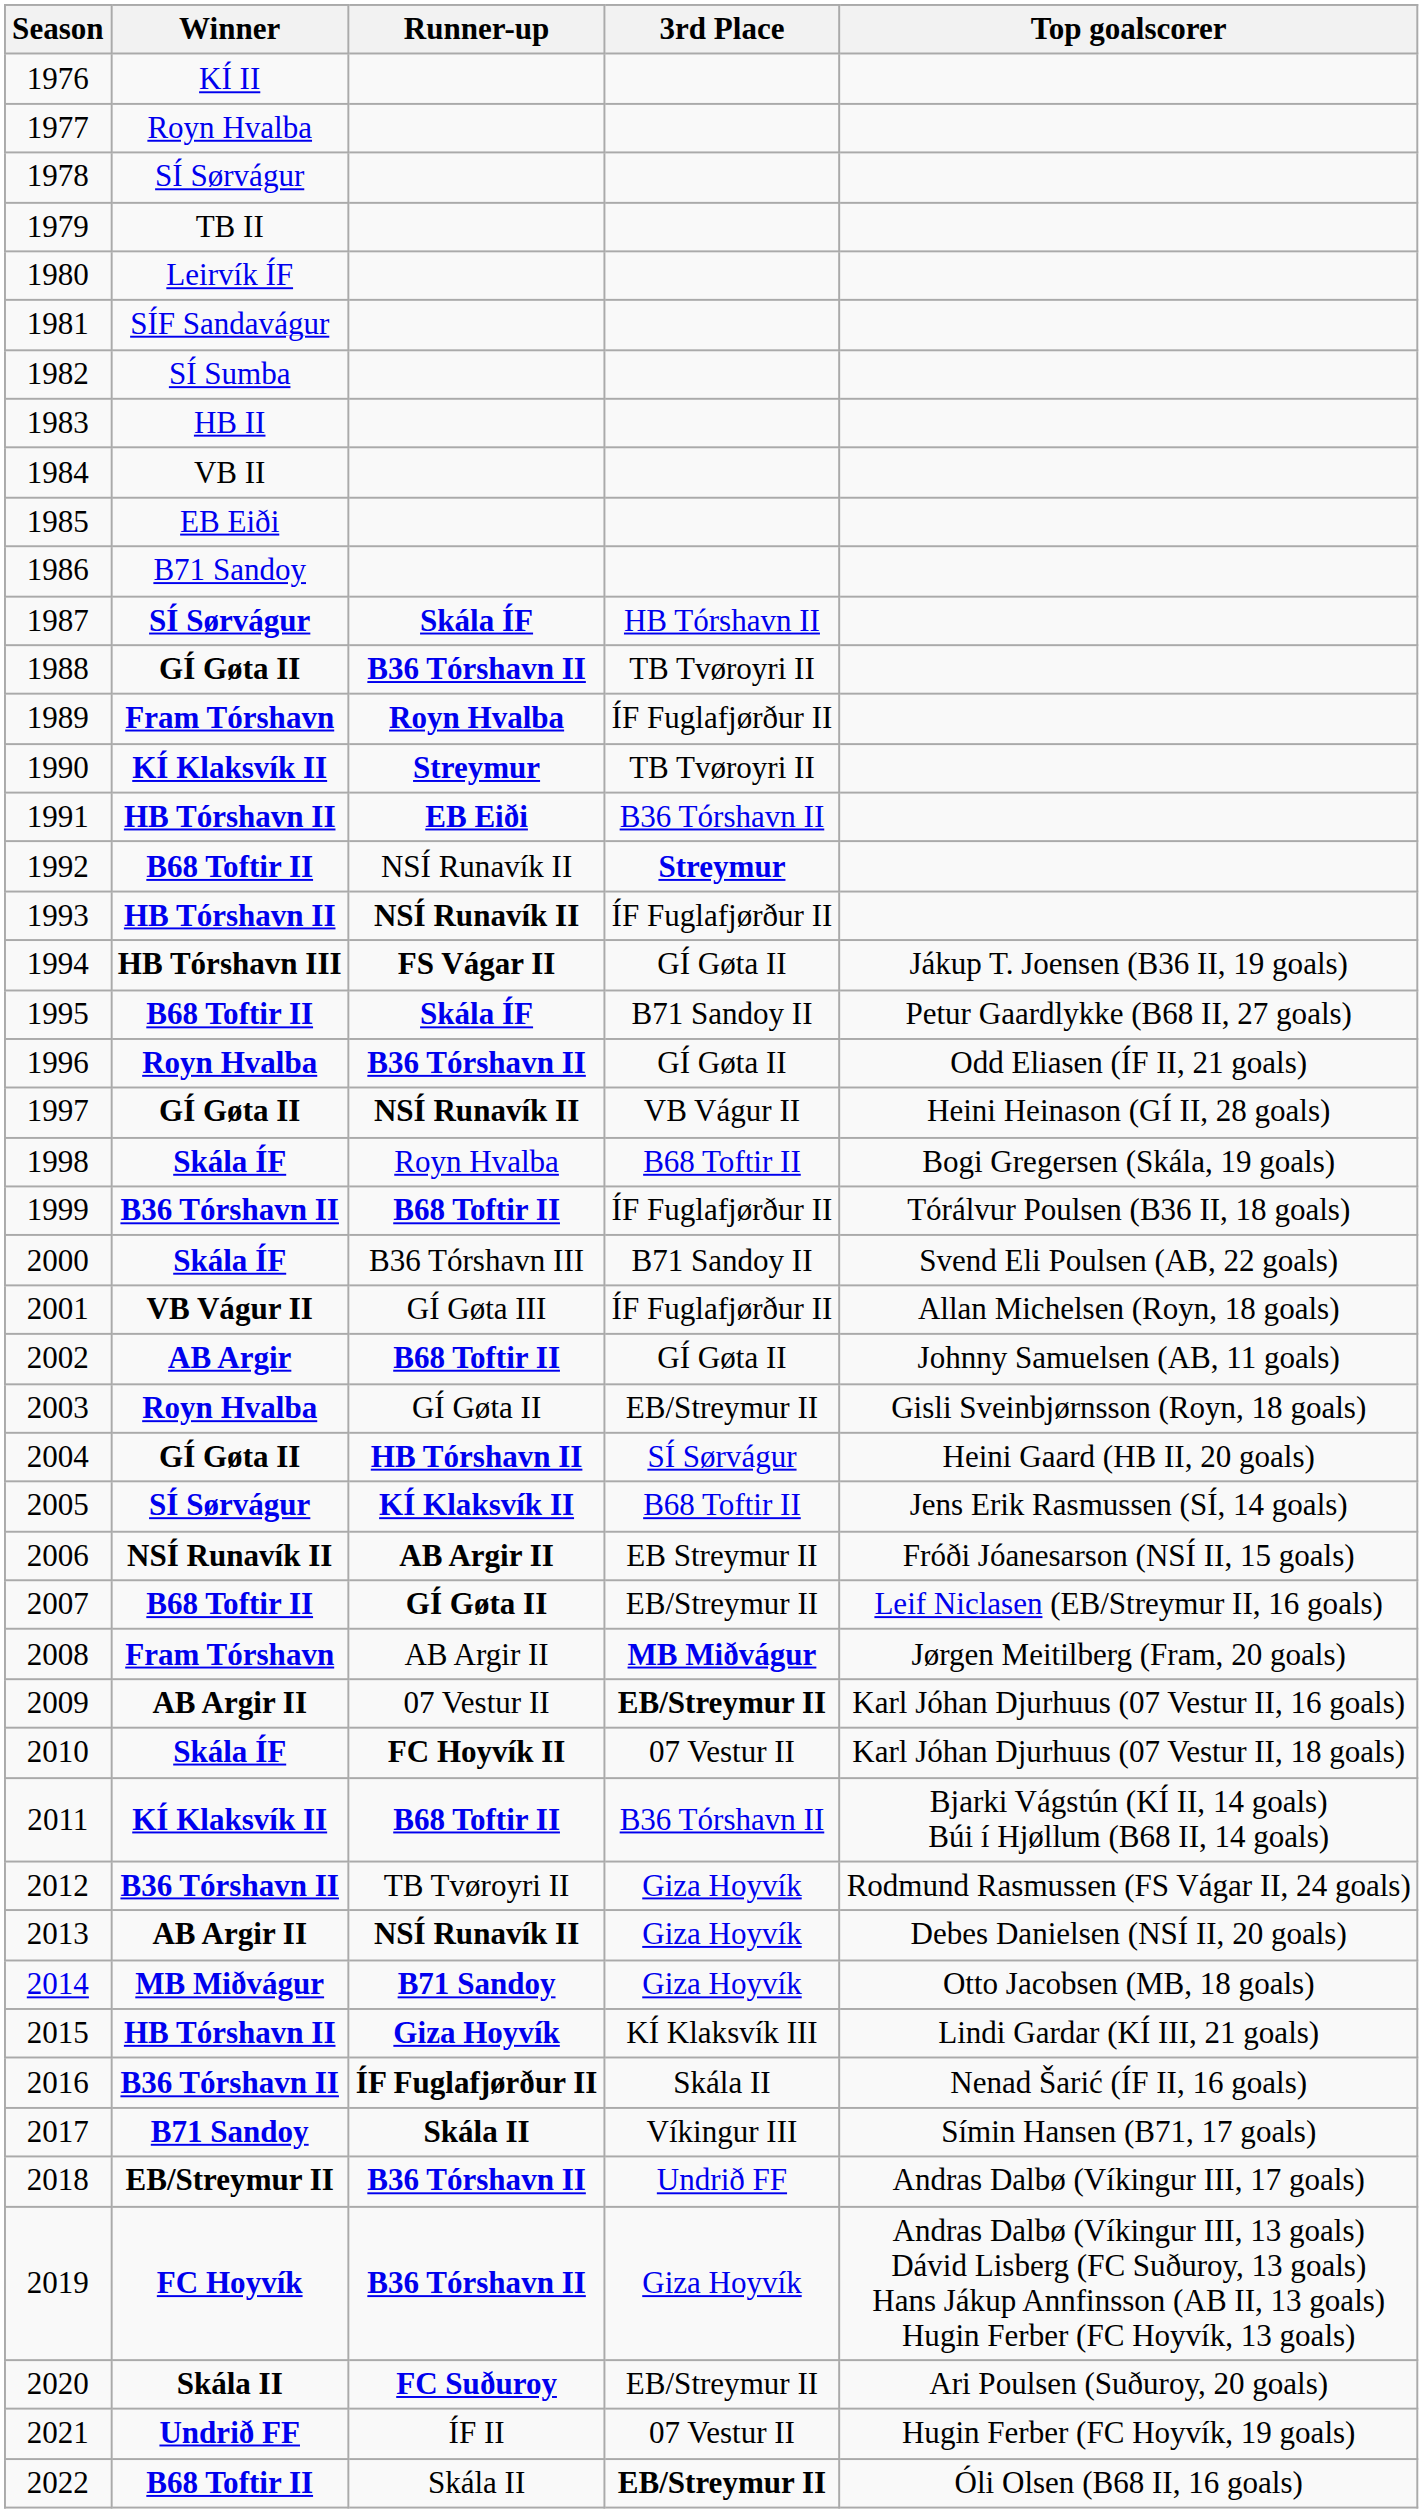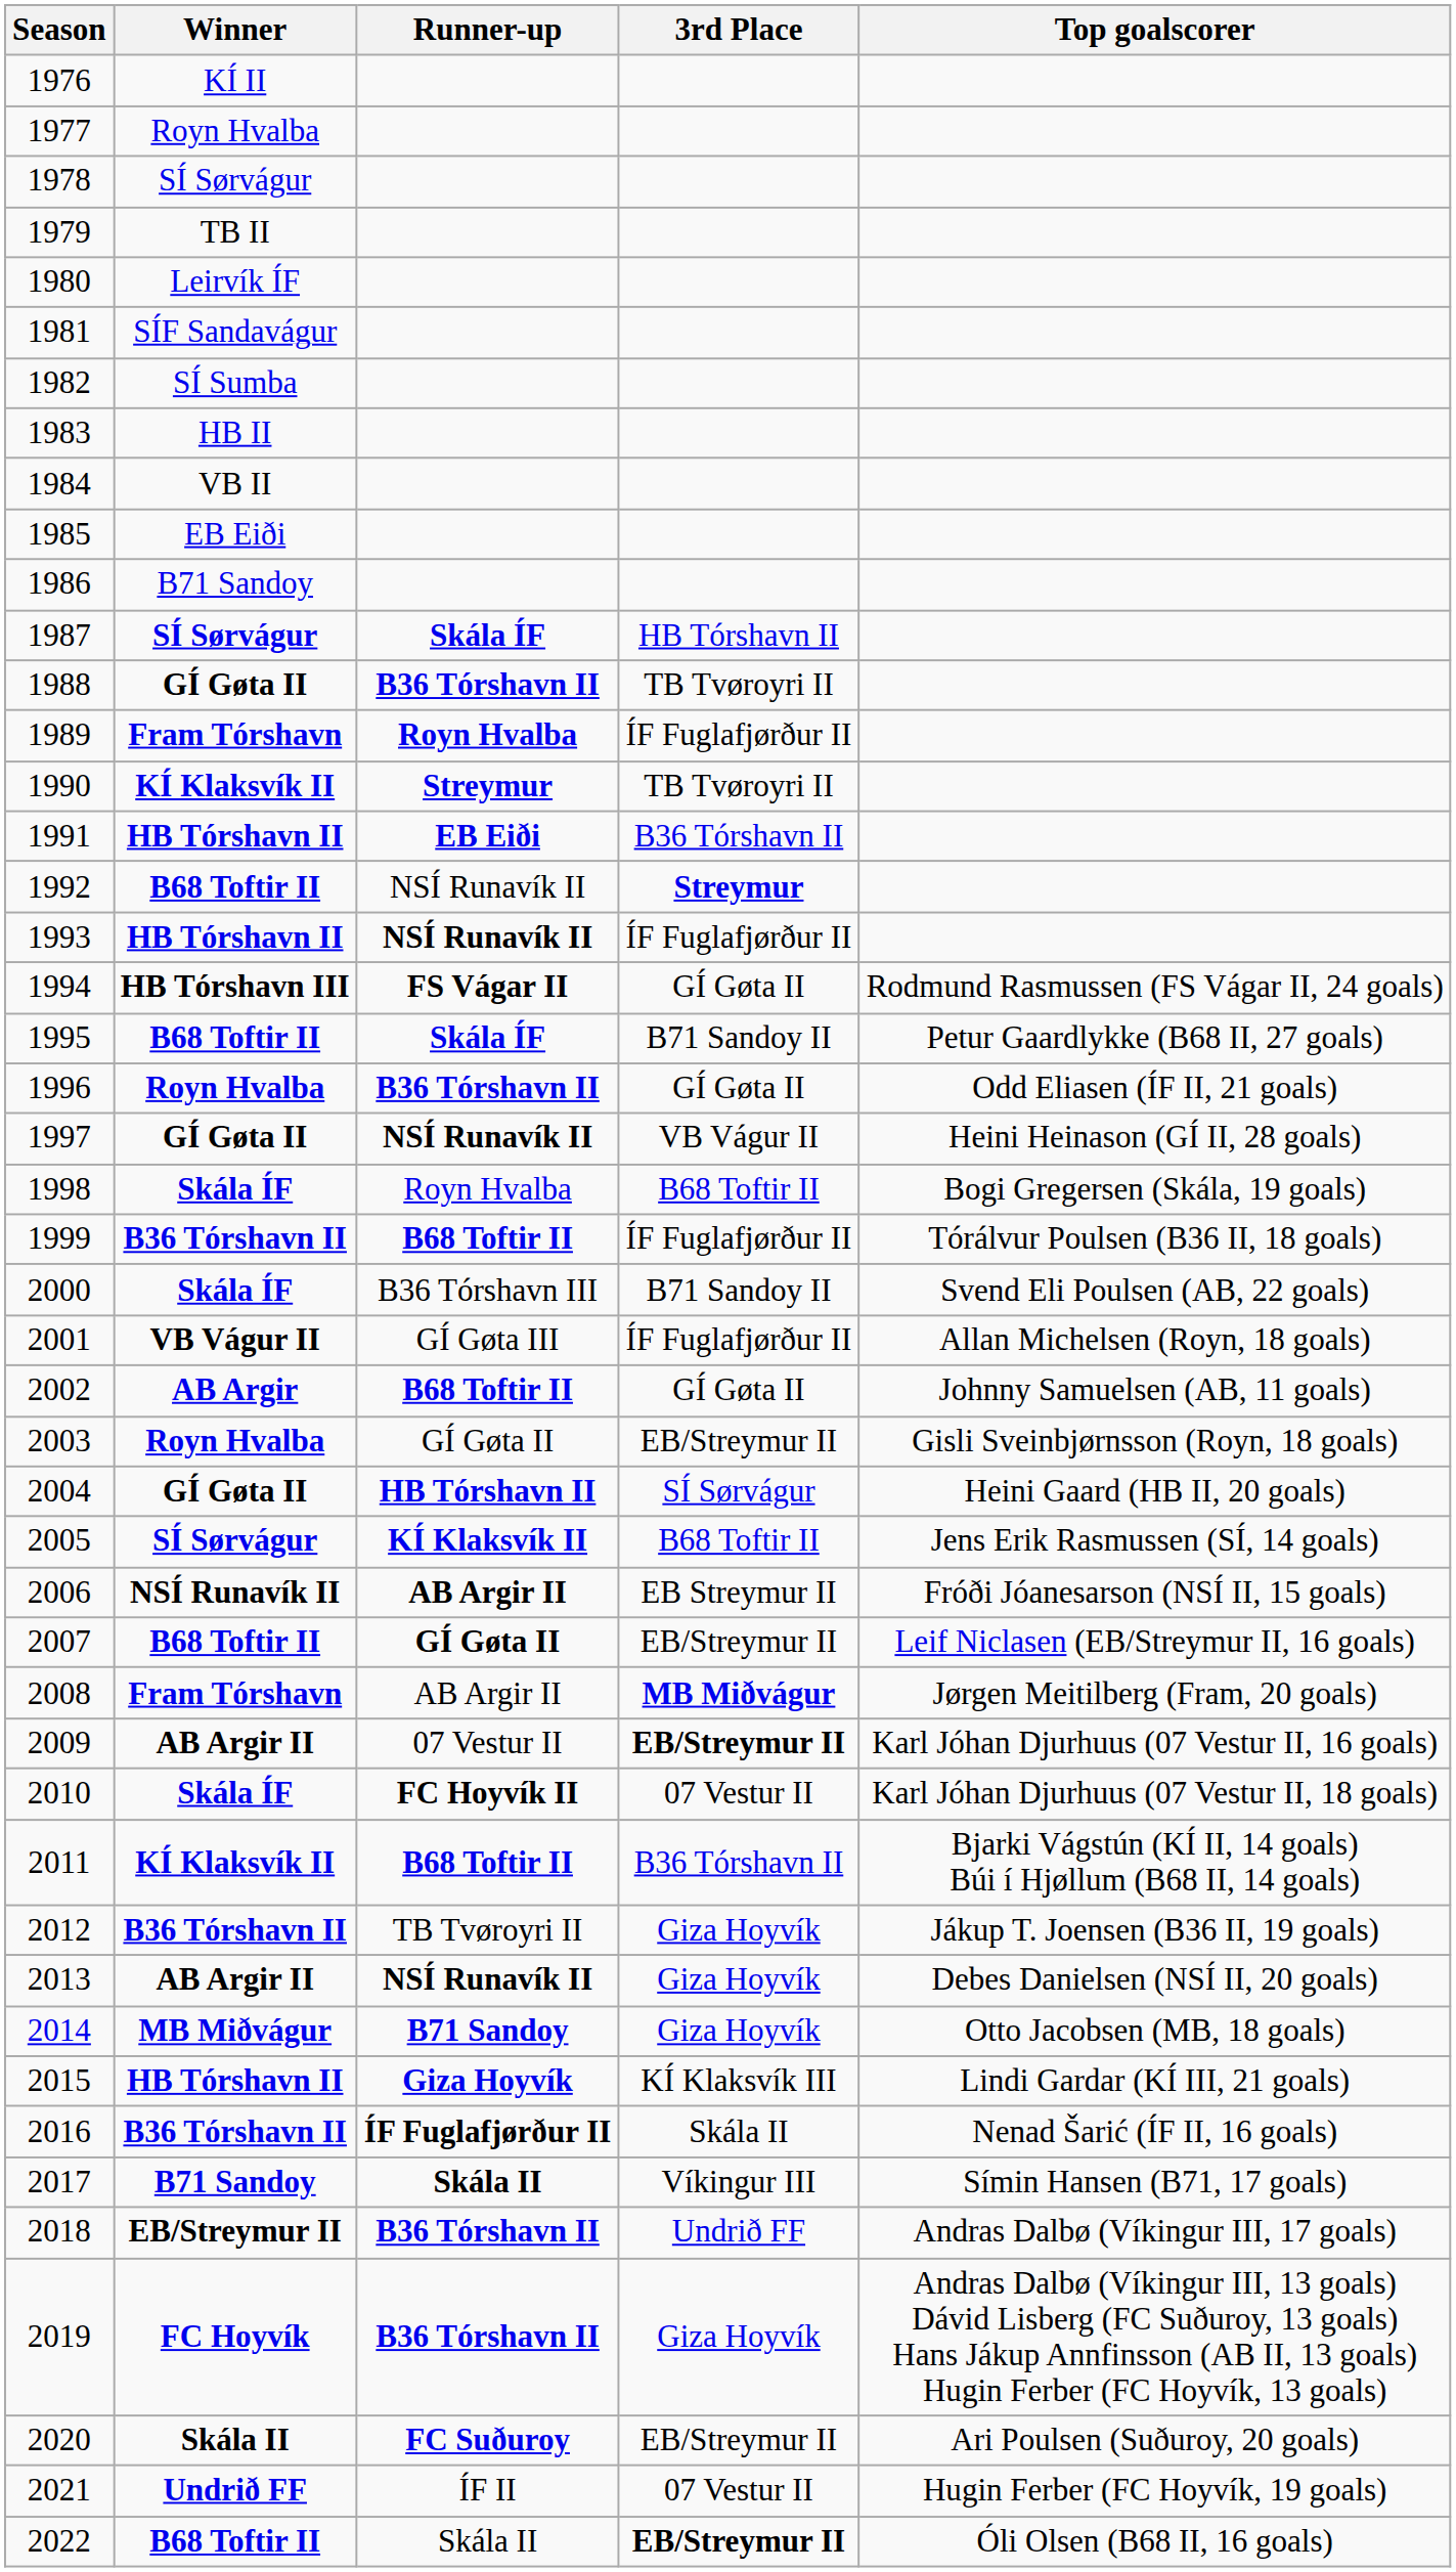 <table class="wikitable sortable" style="text-align:center;">
 <tr>
 <th>Season</th>
 <th>Winner</th>
 <th>Runner-up</th>
 <th>3rd Place</th>
 <th>Top goalscorer</th>
 </tr>
 <tr>
 <td>1976</td>
 <td><a href='#'>KÍ II</a></td>
 <td></td>
 <td></td>
 <td></td>
 </tr>
 <tr>
 <td>1977</td>
 <td><a href='#'>Royn Hvalba</a></td>
 <td></td>
 <td></td>
 <td></td>
 </tr>
 <tr>
 <td>1978</td>
 <td><a href='#'>SÍ Sørvágur</a></td>
 <td></td>
 <td></td>
 <td></td>
 </tr>
 <tr>
 <td>1979</td>
 <td>TB II</td>
 <td></td>
 <td></td>
 <td></td>
 </tr>
 <tr>
 <td>1980</td>
 <td><a href='#'>Leirvík ÍF</a></td>
 <td></td>
 <td></td>
 <td></td>
 </tr>
 <tr>
 <td>1981</td>
 <td><a href='#'>SÍF Sandavágur</a></td>
 <td></td>
 <td></td>
 <td></td>
 </tr>
 <tr>
 <td>1982</td>
 <td><a href='#'>SÍ Sumba</a></td>
 <td></td>
 <td></td>
 <td></td>
 </tr>
 <tr>
 <td>1983</td>
 <td><a href='#'>HB II</a></td>
 <td></td>
 <td></td>
 <td></td>
 </tr>
 <tr>
 <td>1984</td>
 <td>VB II</td>
 <td></td>
 <td></td>
 <td></td>
 </tr>
 <tr>
 <td>1985</td>
 <td><a href='#'>EB Eiði</a></td>
 <td></td>
 <td></td>
 <td></td>
 </tr>
 <tr>
 <td>1986</td>
 <td><a href='#'>B71 Sandoy</a></td>
 <td></td>
 <td></td>
 <td></td>
 </tr>
 <tr>
 <td>1987</td>
 <td><strong><a href='#'>SÍ Sørvágur</a></strong></td>
 <td><strong><a href='#'>Skála ÍF</a></strong></td>
 <td><a href='#'>HB Tórshavn II</a></td>
 <td></td>
 </tr>
 <tr>
 <td>1988</td>
 <td><strong>GÍ Gøta II</strong></td>
 <td><strong><a href='#'>B36 Tórshavn II</a></strong></td>
 <td>TB Tvøroyri II</td>
 <td></td>
 </tr>
 <tr>
 <td>1989</td>
 <td><strong><a href='#'>Fram Tórshavn</a></strong></td>
 <td><strong><a href='#'>Royn Hvalba</a></strong></td>
 <td>ÍF Fuglafjørður II</td>
 <td></td>
 </tr>
 <tr>
 <td>1990</td>
 <td><strong><a href='#'>KÍ Klaksvík II</a></strong></td>
 <td><strong><a href='#'>Streymur</a></strong></td>
 <td>TB Tvøroyri II</td>
 <td></td>
 </tr>
 <tr>
 <td>1991</td>
 <td><strong><a href='#'>HB Tórshavn II</a></strong></td>
 <td><strong><a href='#'>EB Eiði</a></strong></td>
 <td><a href='#'>B36 Tórshavn II</a></td>
 <td></td>
 </tr>
 <tr>
 <td>1992</td>
 <td><strong><a href='#'>B68 Toftir II</a></strong></td>
 <td>NSÍ Runavík II</td>
 <td><strong><a href='#'>Streymur</a></strong></td>
 <td></td>
 </tr>
 <tr>
 <td>1993</td>
 <td><strong><a href='#'>HB Tórshavn II</a></strong></td>
 <td><strong>NSÍ Runavík II</strong></td>
 <td>ÍF Fuglafjørður II</td>
 <td></td>
 </tr>
 <tr>
 <td>1994</td>
 <td><strong>HB Tórshavn III</strong></td>
 <td><strong>FS Vágar II</strong></td>
 <td>GÍ Gøta II</td>
-<td> Jákup T. Joensen (B36 II, 19 goals)</td>
+<td> Rodmund Rasmussen (FS Vágar II, 24 goals)</td>
 </tr>
 <tr>
 <td>1995</td>
 <td><strong><a href='#'>B68 Toftir II</a></strong></td>
 <td><strong><a href='#'>Skála ÍF</a></strong></td>
 <td>B71 Sandoy II</td>
 <td> Petur Gaardlykke (B68 II, 27 goals)</td>
 </tr>
 <tr>
 <td>1996</td>
 <td><strong><a href='#'>Royn Hvalba</a></strong></td>
 <td><strong><a href='#'>B36 Tórshavn II</a></strong></td>
 <td>GÍ Gøta II</td>
 <td> Odd Eliasen (ÍF II, 21 goals)</td>
 </tr>
 <tr>
 <td>1997</td>
 <td><strong>GÍ Gøta II</strong></td>
 <td><strong>NSÍ Runavík II</strong></td>
 <td>VB Vágur II</td>
 <td> Heini Heinason (GÍ II, 28 goals)</td>
 </tr>
 <tr>
 <td>1998</td>
 <td><strong><a href='#'>Skála ÍF</a></strong></td>
 <td><a href='#'>Royn Hvalba</a></td>
 <td><a href='#'>B68 Toftir II</a></td>
 <td> Bogi Gregersen (Skála, 19 goals)</td>
 </tr>
 <tr>
 <td>1999</td>
 <td><strong><a href='#'>B36 Tórshavn II</a></strong></td>
 <td><strong><a href='#'>B68 Toftir II</a></strong></td>
 <td>ÍF Fuglafjørður II</td>
 <td> Tórálvur Poulsen (B36 II, 18 goals)</td>
 </tr>
 <tr>
 <td>2000</td>
 <td><strong><a href='#'>Skála ÍF</a></strong></td>
 <td>B36 Tórshavn III</td>
 <td>B71 Sandoy II</td>
 <td> Svend Eli Poulsen (AB, 22 goals)</td>
 </tr>
 <tr>
 <td>2001</td>
 <td><strong>VB Vágur II</strong></td>
 <td>GÍ Gøta III</td>
 <td>ÍF Fuglafjørður II</td>
 <td> Allan Michelsen (Royn, 18 goals)</td>
 </tr>
 <tr>
 <td>2002</td>
 <td><strong><a href='#'>AB Argir</a></strong></td>
 <td><strong><a href='#'>B68 Toftir II</a></strong></td>
 <td>GÍ Gøta II</td>
 <td> Johnny Samuelsen (AB, 11 goals)</td>
 </tr>
 <tr>
 <td>2003</td>
 <td><strong><a href='#'>Royn Hvalba</a></strong></td>
 <td>GÍ Gøta II</td>
 <td>EB/Streymur II</td>
 <td> Gisli Sveinbjørnsson (Royn, 18 goals)</td>
 </tr>
 <tr>
 <td>2004</td>
 <td><strong>GÍ Gøta II</strong></td>
 <td><strong><a href='#'>HB Tórshavn II</a></strong></td>
 <td><a href='#'>SÍ Sørvágur</a></td>
 <td> Heini Gaard (HB II, 20 goals)</td>
 </tr>
 <tr>
 <td>2005</td>
 <td><strong><a href='#'>SÍ Sørvágur</a></strong></td>
 <td><strong><a href='#'>KÍ Klaksvík II</a></strong></td>
 <td><a href='#'>B68 Toftir II</a></td>
 <td> Jens Erik Rasmussen (SÍ, 14 goals)</td>
 </tr>
 <tr>
 <td>2006</td>
 <td><strong>NSÍ Runavík II</strong></td>
 <td><strong>AB Argir II</strong></td>
 <td>EB Streymur II</td>
 <td> Fróði Jóanesarson (NSÍ II, 15 goals)</td>
 </tr>
 <tr>
 <td>2007</td>
 <td><strong><a href='#'>B68 Toftir II</a></strong></td>
 <td><strong>GÍ Gøta II</strong></td>
 <td>EB/Streymur II</td>
 <td> <a href='#'>Leif Niclasen</a> (EB/Streymur II, 16 goals)</td>
 </tr>
 <tr>
 <td>2008</td>
 <td><strong><a href='#'>Fram Tórshavn</a></strong></td>
 <td>AB Argir II</td>
 <td><strong><a href='#'>MB Miðvágur</a></strong></td>
 <td> Jørgen Meitilberg (Fram, 20 goals)</td>
 </tr>
 <tr>
 <td>2009</td>
 <td><strong>AB Argir II</strong></td>
 <td>07 Vestur II</td>
 <td><strong>EB/Streymur II</strong></td>
 <td> Karl Jóhan Djurhuus (07 Vestur II, 16 goals)</td>
 </tr>
 <tr>
 <td>2010</td>
 <td><strong><a href='#'>Skála ÍF</a></strong></td>
 <td><strong>FC Hoyvík II</strong></td>
 <td>07 Vestur II</td>
 <td> Karl Jóhan Djurhuus (07 Vestur II, 18 goals)</td>
 </tr>
 <tr>
 <td>2011</td>
 <td><strong><a href='#'>KÍ Klaksvík II</a></strong></td>
 <td><strong><a href='#'>B68 Toftir II</a></strong></td>
 <td><a href='#'>B36 Tórshavn II</a></td>
 <td> Bjarki Vágstún (KÍ II, 14 goals)<br> Búi í Hjøllum (B68 II, 14 goals)</td>
 </tr>
 <tr>
 <td>2012</td>
 <td><strong><a href='#'>B36 Tórshavn II</a></strong></td>
 <td>TB Tvøroyri II</td>
 <td><a href='#'>Giza Hoyvík</a></td>
-<td> Rodmund Rasmussen (FS Vágar II, 24 goals)</td>
+<td> Jákup T. Joensen (B36 II, 19 goals)</td>
 </tr>
 <tr>
 <td>2013</td>
 <td><strong>AB Argir II</strong></td>
 <td><strong>NSÍ Runavík II</strong></td>
 <td><a href='#'>Giza Hoyvík</a></td>
 <td> Debes Danielsen (NSÍ II, 20 goals)</td>
 </tr>
 <tr>
 <td><a href='#'>2014</a></td>
 <td><strong><a href='#'>MB Miðvágur</a></strong></td>
 <td><strong><a href='#'>B71 Sandoy</a></strong></td>
 <td><a href='#'>Giza Hoyvík</a></td>
 <td> Otto Jacobsen (MB, 18 goals)</td>
 </tr>
 <tr>
 <td>2015</td>
 <td><strong><a href='#'>HB Tórshavn II</a></strong></td>
 <td><strong><a href='#'>Giza Hoyvík</a></strong></td>
 <td>KÍ Klaksvík III</td>
 <td> Lindi Gardar (KÍ III, 21 goals)</td>
 </tr>
 <tr>
 <td>2016</td>
 <td><strong><a href='#'>B36 Tórshavn II</a></strong></td>
 <td><strong>ÍF Fuglafjørður II</strong></td>
 <td>Skála II</td>
 <td> Nenad Šarić (ÍF II, 16 goals)</td>
 </tr>
 <tr>
 <td>2017</td>
 <td><strong><a href='#'>B71 Sandoy</a></strong></td>
 <td><strong>Skála II</strong></td>
 <td>Víkingur III</td>
 <td> Símin Hansen (B71, 17 goals)</td>
 </tr>
 <tr>
 <td>2018</td>
 <td><strong>EB/Streymur II</strong></td>
 <td><strong><a href='#'>B36 Tórshavn II</a></strong></td>
 <td><a href='#'>Undrið FF</a></td>
 <td> Andras Dalbø (Víkingur III, 17 goals)</td>
 </tr>
 <tr>
 <td>2019</td>
 <td><strong><a href='#'>FC Hoyvík</a></strong></td>
 <td><strong><a href='#'>B36 Tórshavn II</a></strong></td>
 <td><a href='#'>Giza Hoyvík</a></td>
 <td> Andras Dalbø (Víkingur III, 13 goals)<br> Dávid Lisberg (FC Suðuroy, 13 goals)<br> Hans Jákup Annfinsson (AB II, 13 goals)<br> Hugin Ferber (FC Hoyvík, 13 goals)</td>
 </tr>
 <tr>
 <td>2020</td>
 <td><strong>Skála II</strong></td>
 <td><strong><a href='#'>FC Suðuroy</a></strong></td>
 <td>EB/Streymur II</td>
 <td> Ari Poulsen (Suðuroy, 20 goals)</td>
 </tr>
 <tr>
 <td>2021</td>
 <td><strong><a href='#'>Undrið FF</a></strong></td>
 <td>ÍF II</td>
 <td>07 Vestur II</td>
 <td> Hugin Ferber (FC Hoyvík, 19 goals)</td>
 </tr>
 <tr>
 <td>2022</td>
 <td><strong><a href='#'>B68 Toftir II</a></strong></td>
 <td>Skála II</td>
 <td><strong>EB/Streymur II</strong></td>
 <td> Óli Olsen (B68 II, 16 goals)</td>
 </tr>
 </table>
